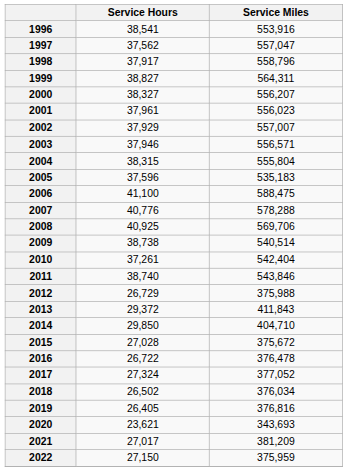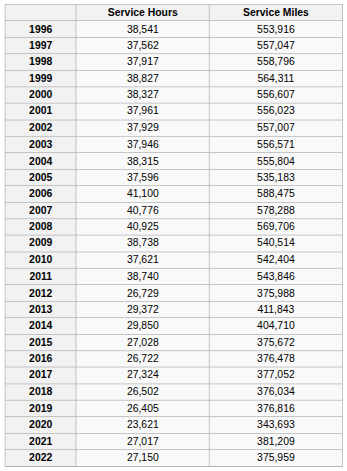 <table class="wikitable"  style="text-align:center; width:520px; margin:auto;">
 <tr>
 <th style="width:50px"></th>
 <th style="width:100px">Service Hours</th>
 <th style="width:100px">Service Miles</th>
 </tr>
 <tr>
 <th>1996</th>
 <td>38,541</td>
 <td>553,916</td>
 </tr>
 <tr>
 <th>1997</th>
 <td>37,562</td>
 <td>557,047</td>
 </tr>
 <tr>
 <th>1998</th>
 <td>37,917</td>
 <td>558,796</td>
 </tr>
 <tr>
 <th>1999</th>
 <td>38,827</td>
 <td>564,311</td>
 </tr>
 <tr>
 <th>2000</th>
 <td>38,327</td>
-<td>556,207</td>
+<td>556,607</td>
 </tr>
 <tr>
 <th>2001</th>
 <td>37,961</td>
 <td>556,023</td>
 </tr>
 <tr>
 <th>2002</th>
 <td>37,929</td>
 <td>557,007</td>
 </tr>
 <tr>
 <th>2003</th>
 <td>37,946</td>
 <td>556,571</td>
 </tr>
 <tr>
 <th>2004</th>
 <td>38,315</td>
 <td>555,804</td>
 </tr>
 <tr>
 <th>2005</th>
 <td>37,596</td>
 <td>535,183</td>
 </tr>
 <tr>
 <th>2006</th>
 <td>41,100</td>
 <td>588,475</td>
 </tr>
 <tr>
 <th>2007</th>
 <td>40,776</td>
 <td>578,288</td>
 </tr>
 <tr>
 <th>2008</th>
 <td>40,925</td>
 <td>569,706</td>
 </tr>
 <tr>
 <th>2009</th>
 <td>38,738</td>
 <td>540,514</td>
 </tr>
 <tr>
 <th>2010</th>
-<td>37,261</td>
+<td>37,621</td>
 <td>542,404</td>
 </tr>
 <tr>
 <th>2011</th>
 <td>38,740</td>
 <td>543,846</td>
 </tr>
 <tr>
 <th>2012</th>
 <td>26,729</td>
 <td>375,988</td>
 </tr>
 <tr>
 <th>2013</th>
 <td>29,372</td>
 <td>411,843</td>
 </tr>
 <tr>
 <th>2014</th>
 <td>29,850</td>
 <td>404,710</td>
 </tr>
 <tr>
 <th>2015</th>
 <td>27,028</td>
 <td>375,672</td>
 </tr>
 <tr>
 <th>2016</th>
 <td>26,722</td>
 <td>376,478</td>
 </tr>
 <tr>
 <th>2017</th>
 <td>27,324</td>
 <td>377,052</td>
 </tr>
 <tr>
 <th>2018</th>
 <td>26,502</td>
 <td>376,034</td>
 </tr>
 <tr>
 <th>2019</th>
 <td>26,405</td>
 <td>376,816</td>
 </tr>
 <tr>
 <th>2020</th>
 <td>23,621</td>
 <td>343,693</td>
 </tr>
 <tr>
 <th>2021</th>
 <td>27,017</td>
 <td>381,209</td>
 </tr>
 <tr>
 <th>2022</th>
 <td>27,150</td>
 <td>375,959</td>
 </tr>
 <tr>
 </tr>
 </table>
